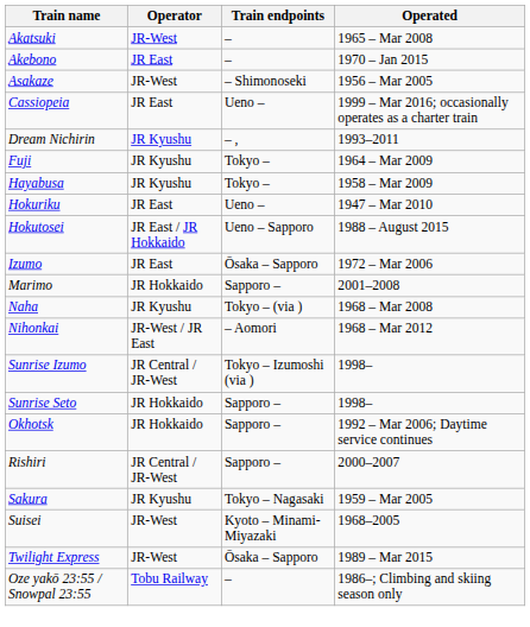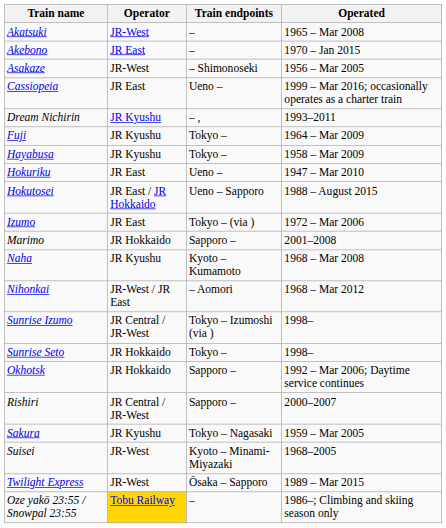 <table class="wikitable sortable">
 <tr valign="top">
 <th>Train name</th>
 <th>Operator</th>
 <th>Train endpoints</th>
 <th>Operated</th>
 </tr>
 <tr valign="top">
 <td><em><a href='#'>Akatsuki</a></em></td>
 <td><a href='#'>JR-West</a></td>
 <td> – </td>
 <td>1965 – Mar 2008</td>
 </tr>
 <tr valign="top">
 <td><em><a href='#'>Akebono</a></em></td>
 <td><a href='#'>JR East</a></td>
 <td> – </td>
 <td>1970 – Jan 2015</td>
 </tr>
 <tr valign="top">
 <td><em><a href='#'>Asakaze</a></em></td>
 <td>JR-West</td>
 <td> – Shimonoseki</td>
 <td>1956 – Mar 2005</td>
 </tr>
 <tr valign="top">
 <td><em><a href='#'>Cassiopeia</a></em></td>
 <td>JR East</td>
 <td>Ueno – </td>
 <td>1999 – Mar 2016; occasionally operates as a charter train</td>
 </tr>
 <tr valign="top">
 <td><em>Dream Nichirin</em></td>
 <td><a href='#'>JR Kyushu</a></td>
 <td> – , </td>
 <td>1993–2011</td>
 </tr>
 <tr valign="top">
 <td><em><a href='#'>Fuji</a></em></td>
 <td>JR Kyushu</td>
 <td>Tokyo – </td>
 <td>1964 – Mar 2009</td>
 </tr>
 <tr valign="top">
 <td><em><a href='#'>Hayabusa</a></em></td>
 <td>JR Kyushu</td>
 <td>Tokyo – </td>
 <td>1958 – Mar 2009</td>
 </tr>
 <tr valign="top">
 <td><em><a href='#'>Hokuriku</a></em></td>
 <td>JR East</td>
 <td>Ueno – </td>
 <td>1947 – Mar 2010</td>
 </tr>
 <tr valign="top">
 <td><em><a href='#'>Hokutosei</a></em></td>
 <td>JR East / <a href='#'>JR Hokkaido</a></td>
 <td>Ueno – Sapporo</td>
 <td>1988 – August 2015</td>
 </tr>
 <tr valign="top">
 <td><em><a href='#'>Izumo</a></em></td>
 <td>JR East</td>
-<td>Ōsaka – Sapporo</td>
+<td>Tokyo –  (via )</td>
 <td>1972 – Mar 2006</td>
 </tr>
 <tr valign="top">
 <td><em>Marimo</em></td>
 <td>JR Hokkaido</td>
 <td>Sapporo – </td>
 <td>2001–2008</td>
 </tr>
 <tr valign="top">
 <td><em><a href='#'>Naha</a></em></td>
 <td>JR Kyushu</td>
-<td>Tokyo –  (via )</td>
+<td>Kyoto – Kumamoto</td>
 <td>1968 – Mar 2008</td>
 </tr>
 <tr valign="top">
 <td><em><a href='#'>Nihonkai</a></em></td>
 <td>JR-West / JR East</td>
 <td> – Aomori</td>
 <td>1968 – Mar 2012</td>
 </tr>
 <tr valign="top">
 <td><em><a href='#'>Sunrise Izumo</a></em></td>
 <td>JR Central / JR-West</td>
 <td>Tokyo – Izumoshi (via )</td>
 <td>1998–</td>
 </tr>
 <tr valign="top">
 <td><em><a href='#'>Sunrise Seto</a></em></td>
 <td>JR Hokkaido</td>
-<td>Sapporo – </td>
+<td>Tokyo – </td>
 <td>1998–</td>
 </tr>
 <tr valign="top">
 <td><em><a href='#'>Okhotsk</a></em></td>
 <td>JR Hokkaido</td>
 <td>Sapporo – </td>
 <td>1992 – Mar 2006; Daytime service continues</td>
 </tr>
 <tr valign="top">
 <td><em>Rishiri</em></td>
 <td>JR Central / JR-West</td>
 <td>Sapporo – </td>
 <td>2000–2007</td>
 </tr>
 <tr valign="top">
 <td><em><a href='#'>Sakura</a></em></td>
 <td>JR Kyushu</td>
 <td>Tokyo – Nagasaki</td>
 <td>1959 – Mar 2005</td>
 </tr>
 <tr valign="top">
 <td><em>Suisei</em></td>
 <td>JR-West</td>
 <td>Kyoto – Minami-Miyazaki</td>
 <td>1968–2005</td>
 </tr>
 <tr valign="top">
 <td><em><a href='#'>Twilight Express</a></em></td>
 <td>JR-West</td>
 <td>Ōsaka – Sapporo</td>
 <td>1989 – Mar 2015</td>
 </tr>
 <tr valign="top">
 <td><em>Oze yakō 23:55 / Snowpal 23:55</em></td>
-<td><a href='#'>Tobu Railway</a></td>
+<td style="background: gold;"><a href='#'>Tobu Railway</a></td>
 <td> – </td>
 <td>1986–; Climbing and skiing season only</td>
 </tr>
 </table>
